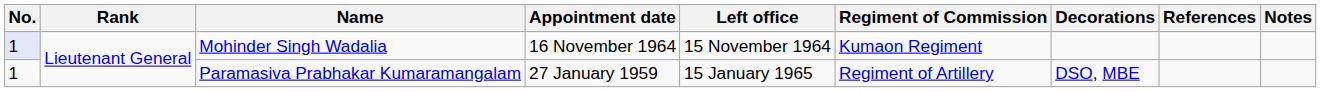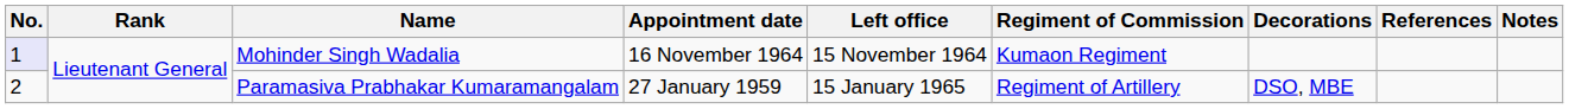 <table class="wikitable sortable">
 <tr>
 <th>No.</th>
 <th>Rank</th>
 <th>Name</th>
 <th>Appointment date</th>
 <th>Left office</th>
 <th>Regiment of Commission</th>
 <th>Decorations</th>
 <th>References</th>
 <th>Notes</th>
 </tr>
 <tr>
 <td style="background: lavender;">1</td>
 <td rowspan="2"><a href='#'>Lieutenant General</a></td>
 <td><a href='#'>Mohinder Singh Wadalia</a></td>
 <td>16 November 1964</td>
 <td>15 November 1964</td>
 <td><a href='#'>Kumaon Regiment</a></td>
 <td></td>
 <td></td>
 <td></td>
 </tr>
 <tr>
-<td>1</td>
+<td>2</td>
 <td><a href='#'>Paramasiva Prabhakar Kumaramangalam</a></td>
 <td>27 January 1959</td>
 <td>15 January 1965</td>
 <td><a href='#'>Regiment of Artillery</a></td>
 <td><a href='#'>DSO</a>, <a href='#'>MBE</a></td>
 <td></td>
 <td></td>
 </tr>
 </table>
